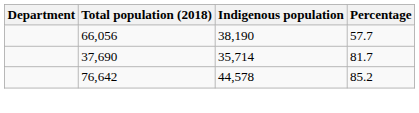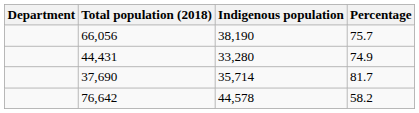 <table class="wikitable sortable">
 <tr>
 <th>Department</th>
 <th>Total population (2018)</th>
 <th>Indigenous population</th>
 <th>Percentage</th>
 </tr>
 <tr>
 <td></td>
 <td>66,056</td>
 <td>38,190</td>
-<td>57.7</td>
+<td>75.7</td>
+</tr>
+<tr>
+<td></td>
+<td>44,431</td>
+<td>33,280</td>
+<td>74.9</td>
 </tr>
 <tr>
 <td></td>
 <td>37,690</td>
 <td>35,714</td>
 <td>81.7</td>
 </tr>
 <tr>
 <td></td>
 <td>76,642</td>
 <td>44,578</td>
-<td>85.2</td>
+<td>58.2</td>
 </tr>
 </table>
